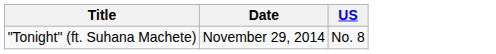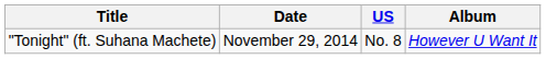 <table class="wikitable">
 <tr>
 <th>Title</th>
 <th>Date</th>
 <th><a href='#'>US</a></th>
+<th>Album</th>
 </tr>
 <tr>
 <td>"Tonight" (ft. Suhana Machete)</td>
 <td>November 29, 2014</td>
 <td>No. 8</td>
+<td><em><a href='#'>However U Want It</a></em></td>
 </tr>
 </table>
